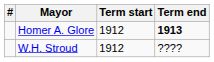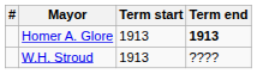 <table class="wikitable sortable">
 <tr>
 <th align=center>#</th>
 <th>Mayor</th>
 <th>Term start</th>
 <th>Term end</th>
 </tr>
 <tr>
 <td align=center></td>
 <td><a href='#'>Homer A. Glore</a></td>
-<td>1912</td>
+<td>1913</td>
 <td><strong>1913</strong></td>
 </tr>
 <tr>
 <td align=center></td>
 <td><a href='#'>W.H. Stroud</a></td>
-<td>1912</td>
+<td>1913</td>
 <td>????</td>
 </tr>
 </table>
